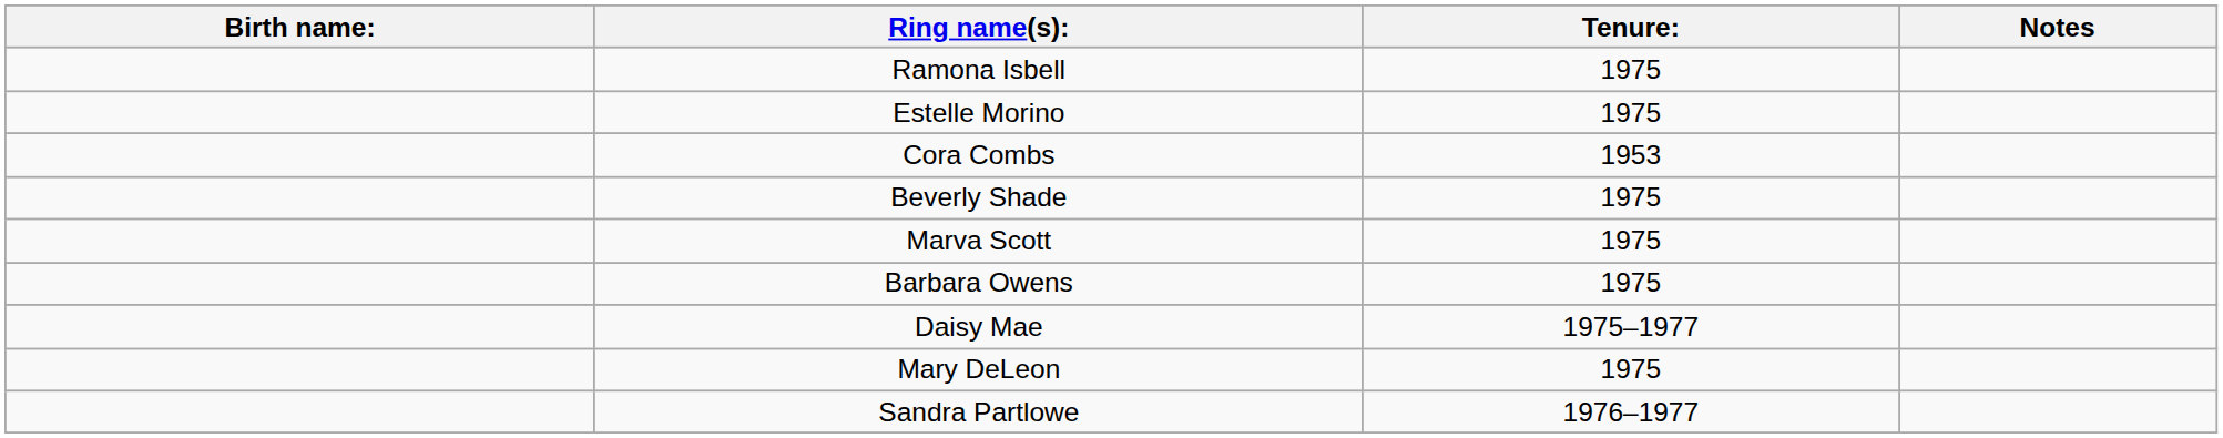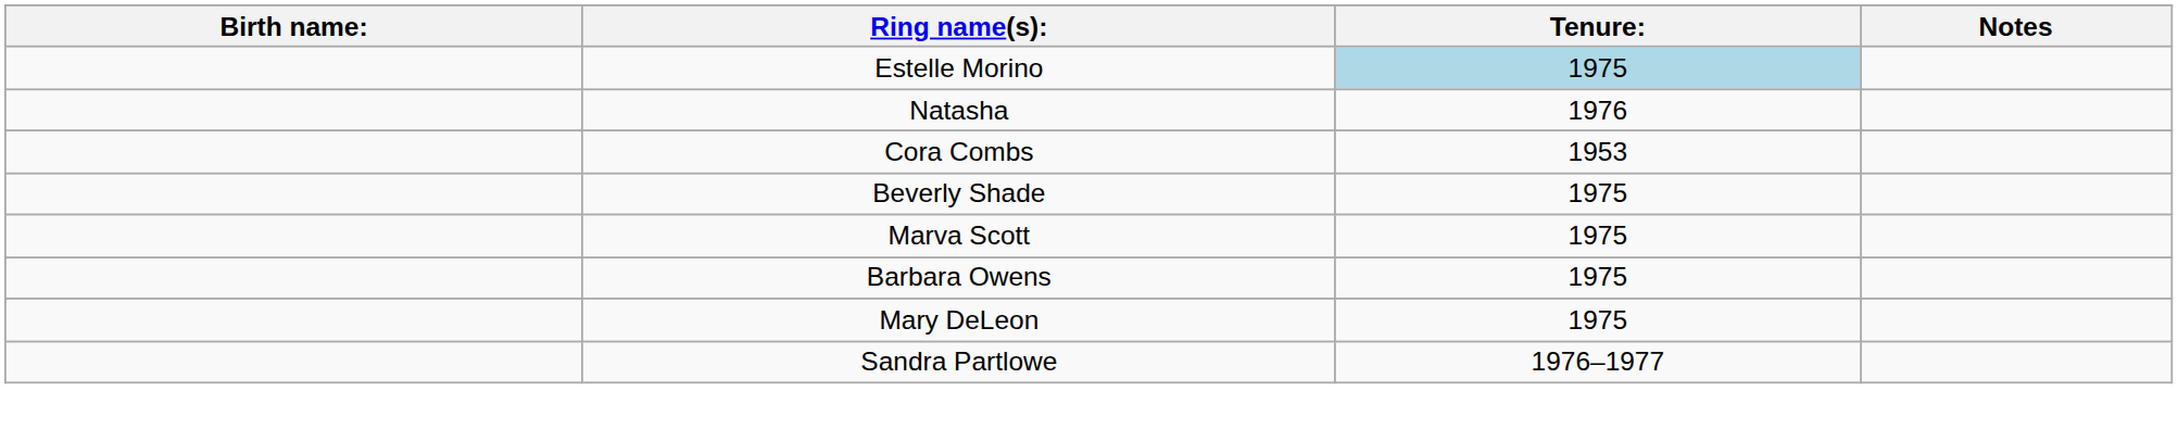 <table class="sortable wikitable" style="font-size:85%; text-align:center; width:70%;">
 <tr>
 <th>Birth name:</th>
 <th><a href='#'>Ring name</a>(s):</th>
 <th>Tenure:</th>
 <th>Notes</th>
 </tr>
 <tr>
 <td></td>
-<td>Ramona Isbell</td>
-<td sort>1975</td>
+<td>Estelle Morino</td>
+<td sort style="background: lightblue;">1975</td>
 <td></td>
 </tr>
 <tr>
 <td></td>
-<td>Estelle Morino</td>
-<td sort>1975</td>
+<td>Natasha</td>
+<td sort>1976</td>
 <td></td>
 </tr>
 <tr>
 <td> </td>
 <td>Cora Combs</td>
 <td sort>1953</td>
 <td></td>
 </tr>
 <tr>
 <td></td>
 <td>Beverly Shade</td>
 <td sort>1975</td>
 <td></td>
 </tr>
 <tr>
 <td> </td>
 <td>Marva Scott</td>
 <td sort>1975</td>
 <td></td>
 </tr>
 <tr>
 <td> </td>
 <td>Barbara Owens</td>
 <td sort>1975</td>
 <td></td>
 </tr>
 <tr>
 <td></td>
-<td>Daisy Mae</td>
-<td sort>1975–1977</td>
-<td></td>
-</tr>
-<tr>
-<td></td>
 <td>Mary DeLeon</td>
 <td sort>1975</td>
 <td></td>
 </tr>
 <tr>
 <td></td>
 <td>Sandra Partlowe</td>
 <td sort>1976–1977</td>
 <td></td>
 </tr>
 </table>
